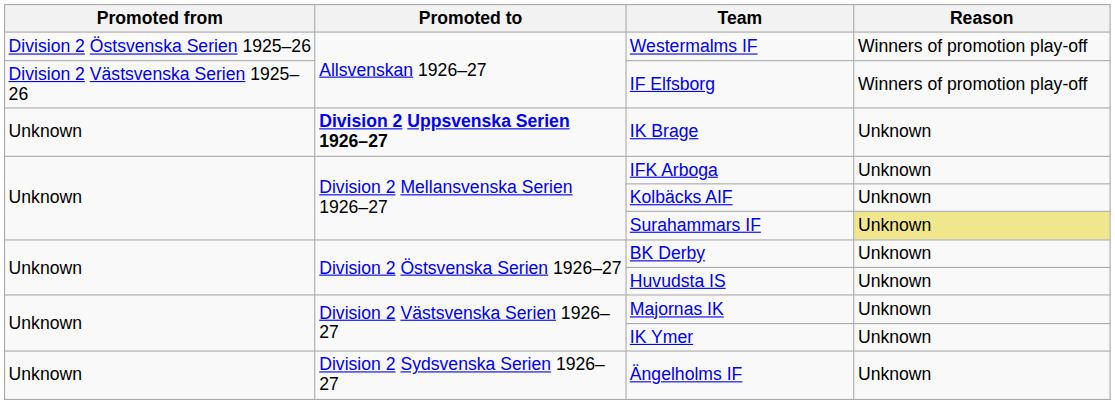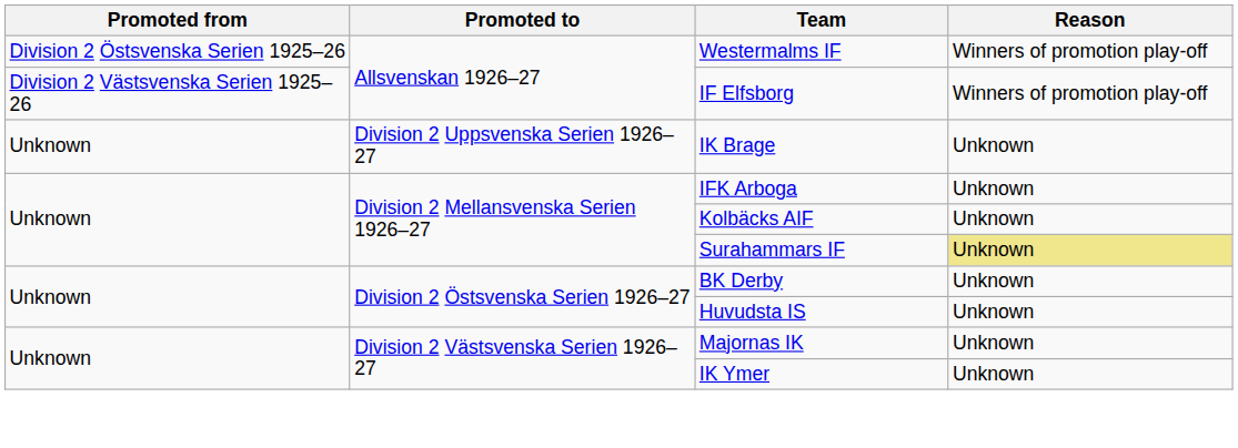 <table class="wikitable" style="text-align: left;">
 <tr>
 <th style="width: 275px;">Promoted from</th>
 <th style="width: 275px;">Promoted to</th>
 <th style="width: 200px;">Team</th>
 <th style="width: 225px;">Reason</th>
 </tr>
 <tr>
 <td><a href='#'>Division 2</a> <a href='#'>Östsvenska Serien</a> 1925–26</td>
 <td rowspan=2><a href='#'>Allsvenskan</a> 1926–27</td>
 <td><a href='#'>Westermalms IF</a></td>
 <td>Winners of promotion play-off</td>
 </tr>
 <tr>
 <td><a href='#'>Division 2</a> <a href='#'>Västsvenska Serien</a> 1925–26</td>
 <td><a href='#'>IF Elfsborg</a></td>
 <td>Winners of promotion play-off</td>
 </tr>
 <tr>
 <td>Unknown</td>
-<td><strong><a href='#'>Division 2</a> <a href='#'>Uppsvenska Serien</a> 1926–27</strong></td>
+<td><a href='#'>Division 2</a> <a href='#'>Uppsvenska Serien</a> 1926–27</td>
 <td><a href='#'>IK Brage</a></td>
 <td>Unknown</td>
 </tr>
 <tr>
 <td rowspan=3>Unknown</td>
 <td rowspan=3><a href='#'>Division 2</a> <a href='#'>Mellansvenska Serien</a> 1926–27</td>
 <td><a href='#'>IFK Arboga</a></td>
 <td>Unknown</td>
 </tr>
 <tr>
 <td><a href='#'>Kolbäcks AIF</a></td>
 <td>Unknown</td>
 </tr>
 <tr>
 <td><a href='#'>Surahammars IF</a></td>
 <td style="background: khaki;">Unknown</td>
 </tr>
 <tr>
 <td rowspan=2>Unknown</td>
 <td rowspan=2><a href='#'>Division 2</a> <a href='#'>Östsvenska Serien</a> 1926–27</td>
 <td><a href='#'>BK Derby</a></td>
 <td>Unknown</td>
 </tr>
 <tr>
 <td><a href='#'>Huvudsta IS</a></td>
 <td>Unknown</td>
 </tr>
 <tr>
 <td rowspan=2>Unknown</td>
 <td rowspan=2><a href='#'>Division 2</a> <a href='#'>Västsvenska Serien</a> 1926–27</td>
 <td><a href='#'>Majornas IK</a></td>
 <td>Unknown</td>
 </tr>
 <tr>
 <td><a href='#'>IK Ymer</a></td>
 <td>Unknown</td>
 </tr>
-<tr>
-<td>Unknown</td>
-<td><a href='#'>Division 2</a> <a href='#'>Sydsvenska Serien</a> 1926–27</td>
-<td><a href='#'>Ängelholms IF</a></td>
-<td>Unknown</td>
-</tr>
 </table>
